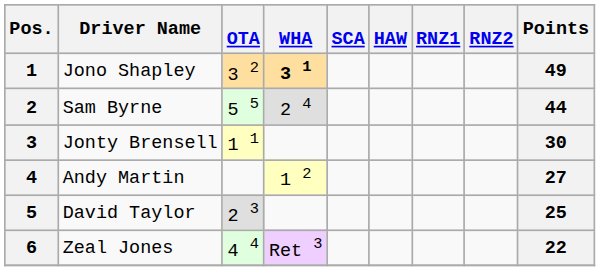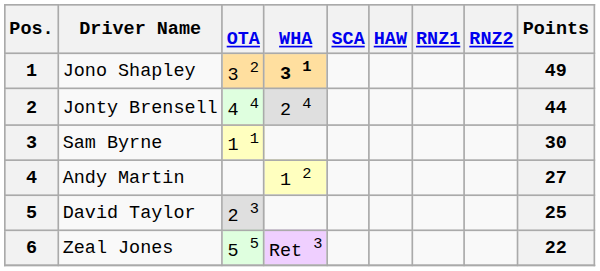 <table class="wikitable" style=font-size:85%;>
 <tr>
 <th>Pos.</th>
 <th>Driver Name</th>
 <th><br><a href='#'>OTA</a></th>
 <th><br><a href='#'>WHA</a></th>
 <th><br><a href='#'>SCA</a></th>
 <th><br><a href='#'>HAW</a></th>
 <th><br><a href='#'>RNZ1</a></th>
 <th><br><a href='#'>RNZ2</a></th>
 <th>Points</th>
 </tr>
 <tr>
 <th>1</th>
 <td> Jono Shapley</td>
 <td align=center style=background:#ffdf9f;>3 <sup>2</sup></td>
 <td align=center style=background:#ffdf9f;><strong>3 <sup>1</sup></strong></td>
 <td align=center style=background:#;></td>
 <td align=center style=background:#;></td>
 <td align=center style=background:#;></td>
 <td align=center style=background:#;></td>
 <th>49</th>
 </tr>
 <tr>
 <th>2</th>
-<td> Sam Byrne</td>
-<td align=center style=background:#dfffdf;>5 <sup>5</sup></td>
+<td> Jonty Brensell</td>
+<td align=center style=background:#dfffdf;>4 <sup>4</sup></td>
 <td align=center style=background:#dfdfdf;>2 <sup>4</sup></td>
 <td align=center style=background:#;></td>
 <td align=center style=background:#;></td>
 <td align=center style=background:#;></td>
 <td align=center style=background:#;></td>
 <th>44</th>
 </tr>
 <tr>
 <th>3</th>
-<td> Jonty Brensell</td>
+<td> Sam Byrne</td>
 <td align=center style=background:#ffffbf;>1 <sup>1</sup></td>
 <td align=center style=background:#;></td>
 <td align=center style=background:#;></td>
 <td align=center style=background:#;></td>
 <td align=center style=background:#;></td>
 <td align=center style=background:#;></td>
 <th>30</th>
 </tr>
 <tr>
 <th>4</th>
 <td> Andy Martin</td>
 <td align=center style=background:#;></td>
 <td align=center style=background:#ffffbf;>1 <sup>2</sup></td>
 <td align=center style=background:#;></td>
 <td align=center style=background:#;></td>
 <td align=center style=background:#;></td>
 <td align=center style=background:#;></td>
 <th>27</th>
 </tr>
 <tr>
 <th>5</th>
 <td> David Taylor</td>
 <td align=center style=background:#dfdfdf;>2 <sup>3</sup></td>
 <td align=center style=background:#;></td>
 <td align=center style=background:#;></td>
 <td align=center style=background:#;></td>
 <td align=center style=background:#;></td>
 <td align=center style=background:#;></td>
 <th>25</th>
 </tr>
 <tr>
 <th>6</th>
 <td> Zeal Jones</td>
-<td align=center style=background:#dfffdf;>4 <sup>4</sup></td>
+<td align=center style=background:#dfffdf;>5 <sup>5</sup></td>
 <td align=center style=background:#efcfff;>Ret <sup>3</sup></td>
 <td align=center style=background:#;></td>
 <td align=center style=background:#;></td>
 <td align=center style=background:#;></td>
 <td align=center style=background:#;></td>
 <th>22</th>
 </tr>
 <tr>
 </tr>
 </table>
